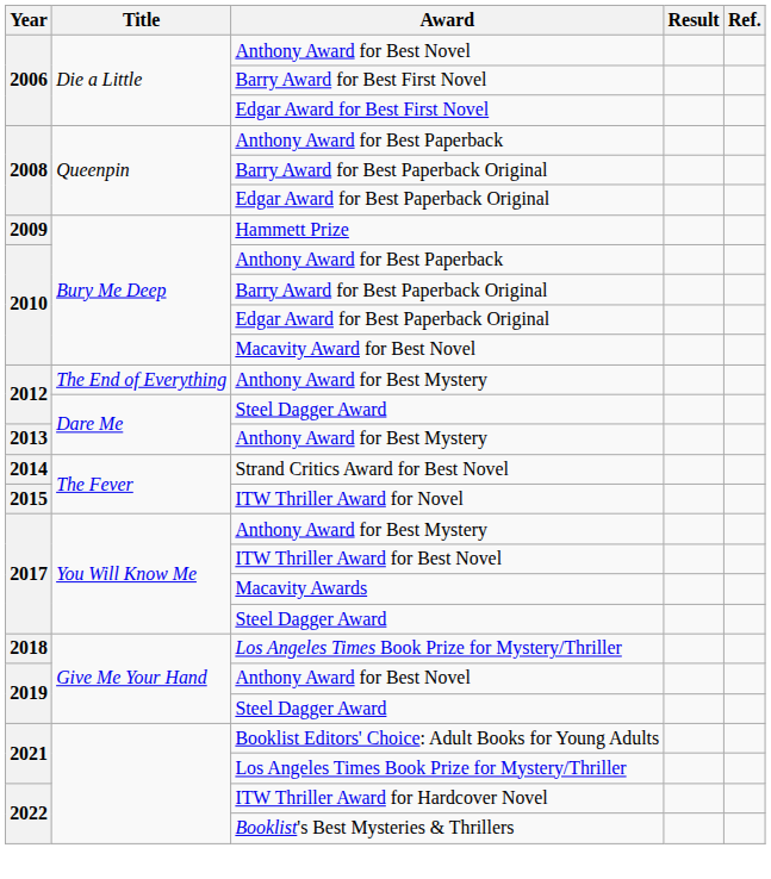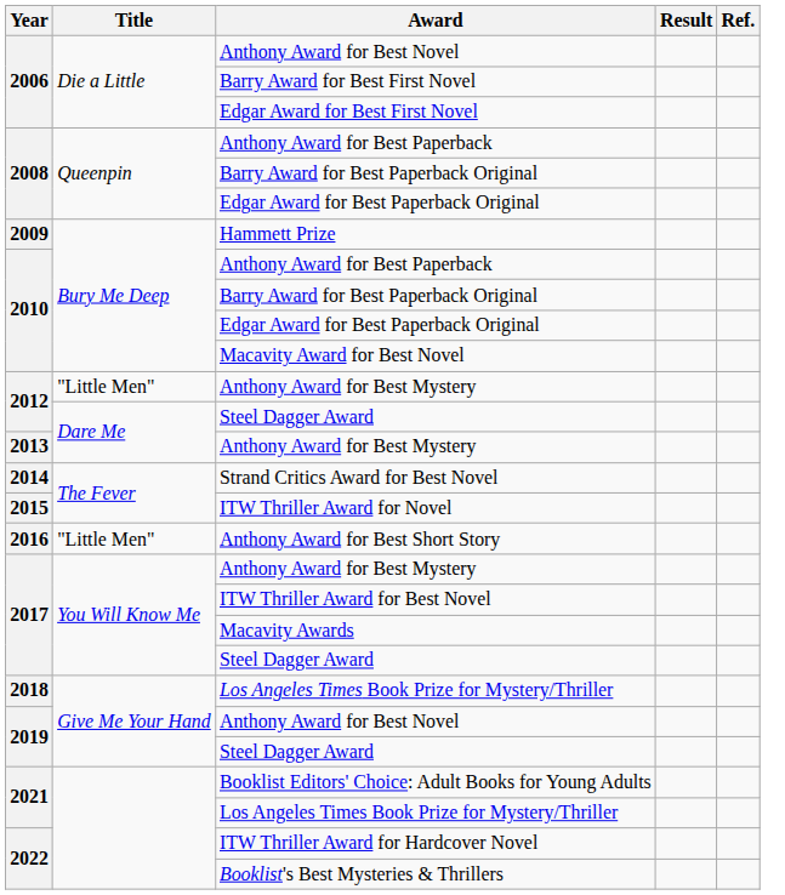 <table class="wikitable">
 <tr>
 <th>Year</th>
 <th>Title</th>
 <th>Award</th>
 <th>Result</th>
 <th>Ref.</th>
 </tr>
 <tr>
 <th rowspan="3">2006</th>
 <td rowspan="3"><em>Die a Little</em></td>
 <td><a href='#'>Anthony Award</a> for Best Novel</td>
 <td></td>
 <td></td>
 </tr>
 <tr>
 <td><a href='#'>Barry Award</a> for Best First Novel</td>
 <td></td>
 <td></td>
 </tr>
 <tr>
 <td><a href='#'>Edgar Award for Best First Novel</a></td>
 <td></td>
 <td></td>
 </tr>
 <tr>
 <th rowspan="3">2008</th>
 <td rowspan="3"><em>Queenpin</em></td>
 <td><a href='#'>Anthony Award</a> for Best Paperback</td>
 <td></td>
 <td></td>
 </tr>
 <tr>
 <td><a href='#'>Barry Award</a> for Best Paperback Original</td>
 <td></td>
 <td></td>
 </tr>
 <tr>
 <td><a href='#'>Edgar Award</a> for Best Paperback Original</td>
 <td></td>
 <td></td>
 </tr>
 <tr>
 <th>2009</th>
 <td rowspan="5"><em><a href='#'>Bury Me Deep</a></em></td>
 <td><a href='#'>Hammett Prize</a></td>
 <td></td>
 <td></td>
 </tr>
 <tr>
 <th rowspan="4">2010</th>
 <td><a href='#'>Anthony Award</a> for Best Paperback</td>
 <td></td>
 <td></td>
 </tr>
 <tr>
 <td><a href='#'>Barry Award</a> for Best Paperback Original</td>
 <td></td>
 <td></td>
 </tr>
 <tr>
 <td><a href='#'>Edgar Award</a> for Best Paperback Original</td>
 <td></td>
 <td></td>
 </tr>
 <tr>
 <td><a href='#'>Macavity Award</a> for Best Novel</td>
 <td></td>
 <td></td>
 </tr>
 <tr>
 <th rowspan="2">2012</th>
-<td><em><a href='#'>The End of Everything</a></em></td>
+<td>"Little Men"</td>
 <td><a href='#'>Anthony Award</a> for Best Mystery</td>
 <td></td>
 <td></td>
 </tr>
 <tr>
 <td rowspan="2"><em><a href='#'>Dare Me</a></em></td>
 <td><a href='#'>Steel Dagger Award</a></td>
 <td></td>
 <td></td>
 </tr>
 <tr>
 <th>2013</th>
 <td><a href='#'>Anthony Award</a> for Best Mystery</td>
 <td></td>
 <td></td>
 </tr>
 <tr>
 <th>2014</th>
 <td rowspan="2"><em><a href='#'>The Fever</a></em></td>
 <td>Strand Critics Award for Best Novel</td>
 <td></td>
 <td></td>
 </tr>
 <tr>
 <th>2015</th>
 <td><a href='#'>ITW Thriller Award</a> for Novel</td>
+<td></td>
+<td></td>
+</tr>
+<tr>
+<th>2016</th>
+<td>"Little Men"</td>
+<td><a href='#'>Anthony Award</a> for Best Short Story</td>
 <td></td>
 <td></td>
 </tr>
 <tr>
 <th rowspan="4">2017</th>
 <td rowspan="4"><em><a href='#'>You Will Know Me</a></em></td>
 <td><a href='#'>Anthony Award</a> for Best Mystery</td>
 <td></td>
 <td></td>
 </tr>
 <tr>
 <td><a href='#'>ITW Thriller Award</a> for Best Novel</td>
 <td></td>
 <td></td>
 </tr>
 <tr>
 <td><a href='#'>Macavity Awards</a></td>
 <td></td>
 <td></td>
 </tr>
 <tr>
 <td><a href='#'>Steel Dagger Award</a></td>
 <td></td>
 <td></td>
 </tr>
 <tr>
 <th>2018</th>
 <td rowspan="3"><em><a href='#'>Give Me Your Hand</a></em></td>
 <td><a href='#'><em>Los Angeles Times</em> Book Prize for Mystery/Thriller</a></td>
 <td></td>
 <td></td>
 </tr>
 <tr>
 <th rowspan="2">2019</th>
 <td><a href='#'>Anthony Award</a> for Best Novel</td>
 <td></td>
 <td></td>
 </tr>
 <tr>
 <td><a href='#'>Steel Dagger Award</a></td>
 <td></td>
 <td></td>
 </tr>
 <tr>
 <th rowspan="2">2021</th>
 <td rowspan="4"><em></em></td>
 <td><a href='#'>Booklist Editors' Choice</a>: Adult Books for Young Adults</td>
 <td></td>
 <td></td>
 </tr>
 <tr>
 <td><a href='#'>Los Angeles Times Book Prize for Mystery/Thriller</a></td>
 <td></td>
 <td></td>
 </tr>
 <tr>
 <th rowspan="2">2022</th>
 <td><a href='#'>ITW Thriller Award</a> for Hardcover Novel</td>
 <td></td>
 <td></td>
 </tr>
 <tr>
 <td><em><a href='#'>Booklist</a></em>'s Best Mysteries & Thrillers</td>
 <td></td>
 <td></td>
 </tr>
 </table>
